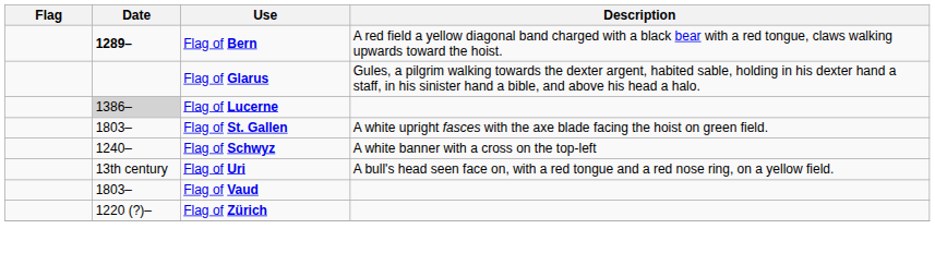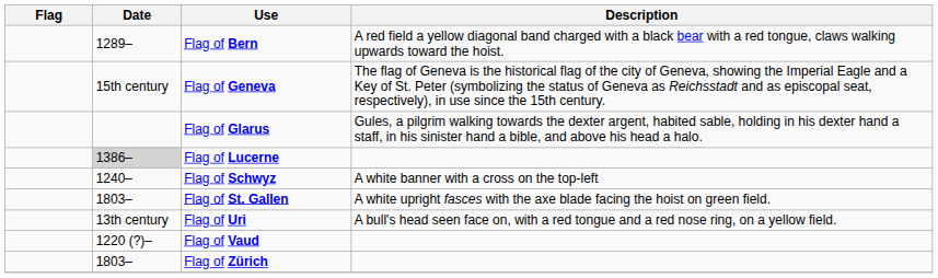 <table class="wikitable">
 <tr>
 <th style="width:100px;">Flag</th>
 <th style="width:100px;">Date</th>
 <th style="width:200px;">Use</th>
 <th style="width:700px;">Description</th>
 </tr>
 <tr>
 <td></td>
-<td><strong>1289–</strong></td>
+<td>1289–</td>
 <td><a href='#'>Flag of</a> <strong><a href='#'>Bern</a></strong></td>
 <td>A red field a yellow diagonal band charged with a black <a href='#'>bear</a> with a red tongue, claws walking upwards toward the hoist.</td>
+</tr>
+<tr>
+<td></td>
+<td>15th century</td>
+<td><a href='#'>Flag of</a> <strong><a href='#'>Geneva</a></strong></td>
+<td>The flag of Geneva is the historical flag of the city of Geneva, showing the Imperial Eagle and a Key of St. Peter (symbolizing the status of Geneva as <em>Reichsstadt</em> and as episcopal seat, respectively), in use since the 15th century.</td>
 </tr>
 <tr>
 <td></td>
 <td></td>
 <td><a href='#'>Flag of</a> <strong><a href='#'>Glarus</a></strong></td>
 <td>Gules, a pilgrim walking towards the dexter argent, habited sable, holding in his dexter hand a staff, in his sinister hand a bible, and above his head a halo.</td>
 </tr>
 <tr>
 <td></td>
 <td style="background: lightgrey;">1386–</td>
 <td><a href='#'>Flag of</a> <strong><a href='#'>Lucerne</a></strong></td>
 <td></td>
 </tr>
 <tr>
 <td></td>
+<td>1240–</td>
+<td><a href='#'>Flag of</a> <strong><a href='#'>Schwyz</a></strong></td>
+<td>A white banner with a cross on the top-left</td>
+</tr>
+<tr>
+<td></td>
 <td>1803–</td>
 <td><a href='#'>Flag of</a> <strong><a href='#'>St. Gallen</a></strong></td>
 <td>A white upright <em>fasces</em> with the axe blade facing the hoist on green field.</td>
-</tr>
-<tr>
-<td></td>
-<td>1240–</td>
-<td><a href='#'>Flag of</a> <strong><a href='#'>Schwyz</a></strong></td>
-<td>A white banner with a cross on the top-left</td>
 </tr>
 <tr>
 <td></td>
 <td>13th century</td>
 <td><a href='#'>Flag of</a> <strong><a href='#'>Uri</a></strong></td>
 <td>A bull's head seen face on, with a red tongue and a red nose ring, on a yellow field.</td>
 </tr>
 <tr>
 <td></td>
-<td>1803–</td>
+<td>1220 (?)–</td>
 <td><a href='#'>Flag of</a> <strong><a href='#'>Vaud</a></strong></td>
 <td></td>
 </tr>
 <tr>
 <td></td>
-<td>1220 (?)–</td>
+<td>1803–</td>
 <td><a href='#'>Flag of</a> <strong><a href='#'>Zürich</a></strong></td>
 <td></td>
 </tr>
 <tr>
 </tr>
 </table>
